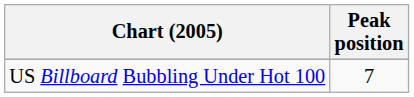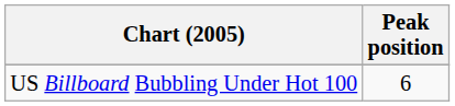 <table class="wikitable sortable">
 <tr>
 <th>Chart (2005)</th>
 <th>Peak<br>position</th>
 </tr>
 <tr>
 </tr>
 <tr>
 <td>US <em><a href='#'>Billboard</a></em> <a href='#'>Bubbling Under Hot 100</a></td>
-<td align="center">7</td>
+<td align="center">6</td>
 </tr>
 </table>
